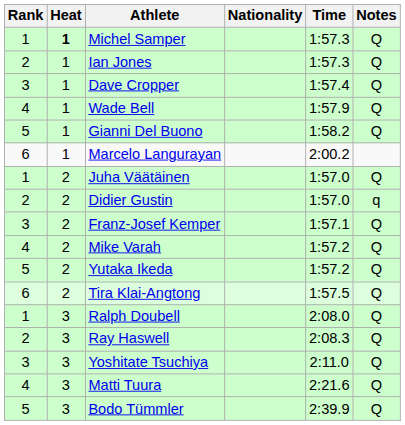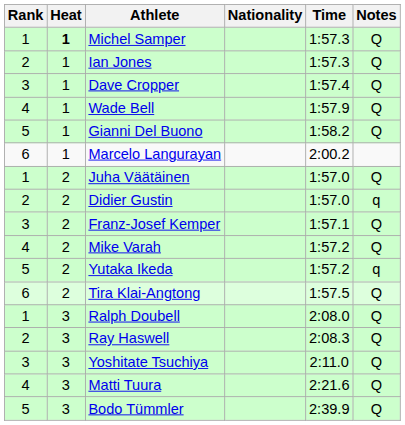 <table class="wikitable sortable" style="text-align:center">
 <tr>
 <th>Rank</th>
 <th>Heat</th>
 <th>Athlete</th>
 <th>Nationality</th>
 <th>Time</th>
 <th>Notes</th>
 </tr>
 <tr bgcolor=ccffcc>
 <td>1</td>
 <td><strong>1</strong></td>
 <td align=left><a href='#'>Michel Samper</a></td>
 <td align=left></td>
 <td>1:57.3</td>
 <td>Q</td>
 </tr>
 <tr bgcolor=ccffcc>
 <td>2</td>
 <td>1</td>
 <td align=left><a href='#'>Ian Jones</a></td>
 <td align=left></td>
 <td>1:57.3</td>
 <td>Q</td>
 </tr>
 <tr bgcolor=ccffcc>
 <td>3</td>
 <td>1</td>
 <td align=left><a href='#'>Dave Cropper</a></td>
 <td align=left></td>
 <td>1:57.4</td>
 <td>Q</td>
 </tr>
 <tr bgcolor=ccffcc>
 <td>4</td>
 <td>1</td>
 <td align=left><a href='#'>Wade Bell</a></td>
 <td align=left></td>
 <td>1:57.9</td>
 <td>Q</td>
 </tr>
 <tr bgcolor=ccffcc>
 <td>5</td>
 <td>1</td>
 <td align=left><a href='#'>Gianni Del Buono</a></td>
 <td align=left></td>
 <td>1:58.2</td>
 <td>Q</td>
 </tr>
 <tr>
 <td>6</td>
 <td>1</td>
 <td align=left><a href='#'>Marcelo Langurayan</a></td>
 <td align=left></td>
 <td>2:00.2</td>
 <td></td>
 </tr>
 <tr bgcolor=ccffcc>
 <td>1</td>
 <td>2</td>
 <td align=left><a href='#'>Juha Väätäinen</a></td>
 <td align=left></td>
 <td>1:57.0</td>
 <td>Q</td>
 </tr>
 <tr bgcolor=ccffcc>
 <td>2</td>
 <td>2</td>
 <td align=left><a href='#'>Didier Gustin</a></td>
 <td align=left></td>
 <td>1:57.0</td>
 <td>q</td>
 </tr>
 <tr bgcolor=ccffcc>
 <td>3</td>
 <td>2</td>
 <td align=left><a href='#'>Franz-Josef Kemper</a></td>
 <td align=left></td>
 <td>1:57.1</td>
 <td>Q</td>
 </tr>
 <tr bgcolor=ccffcc>
 <td>4</td>
 <td>2</td>
 <td align=left><a href='#'>Mike Varah</a></td>
 <td align=left></td>
 <td>1:57.2</td>
 <td>Q</td>
 </tr>
 <tr bgcolor=ccffcc>
 <td>5</td>
 <td>2</td>
 <td align=left><a href='#'>Yutaka Ikeda</a></td>
 <td align=left></td>
 <td>1:57.2</td>
-<td>Q</td>
+<td>q</td>
 </tr>
 <tr bgcolor=ddffdd>
 <td>6</td>
 <td>2</td>
 <td align=left><a href='#'>Tira Klai-Angtong</a></td>
 <td align=left></td>
 <td>1:57.5</td>
 <td>Q</td>
 </tr>
 <tr bgcolor=ccffcc>
 <td>1</td>
 <td>3</td>
 <td align=left><a href='#'>Ralph Doubell</a></td>
 <td align=left></td>
 <td>2:08.0</td>
 <td>Q</td>
 </tr>
 <tr bgcolor=ccffcc>
 <td>2</td>
 <td>3</td>
 <td align=left><a href='#'>Ray Haswell</a></td>
 <td align=left></td>
 <td>2:08.3</td>
 <td>Q</td>
 </tr>
 <tr bgcolor=ccffcc>
 <td>3</td>
 <td>3</td>
 <td align=left><a href='#'>Yoshitate Tsuchiya</a></td>
 <td align=left></td>
 <td>2:11.0</td>
 <td>Q</td>
 </tr>
 <tr bgcolor=ccffcc>
 <td>4</td>
 <td>3</td>
 <td align=left><a href='#'>Matti Tuura</a></td>
 <td align=left></td>
 <td>2:21.6</td>
 <td>Q</td>
 </tr>
 <tr bgcolor=ccffcc>
 <td>5</td>
 <td>3</td>
 <td align=left><a href='#'>Bodo Tümmler</a></td>
 <td align=left></td>
 <td>2:39.9</td>
 <td>Q</td>
 </tr>
 </table>
